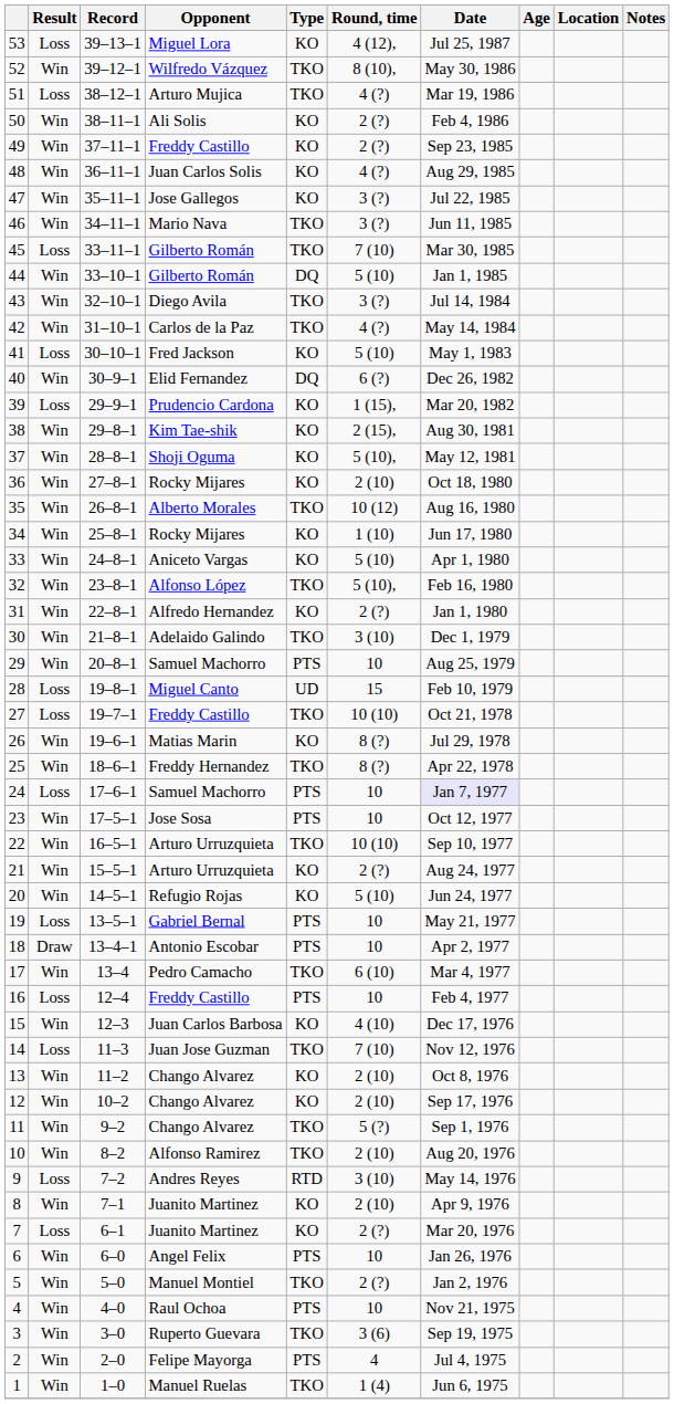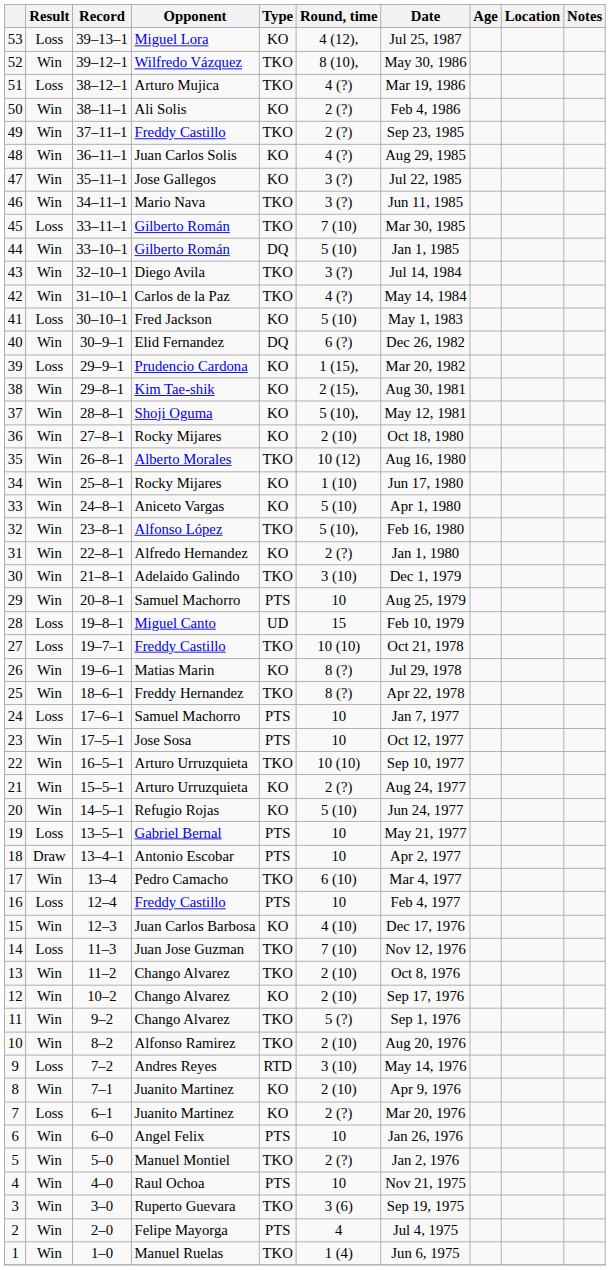 <table class="wikitable" style="text-align:center">
 <tr>
 <th></th>
 <th>Result</th>
 <th>Record</th>
 <th>Opponent</th>
 <th>Type</th>
 <th>Round, time</th>
 <th>Date</th>
 <th>Age</th>
 <th>Location</th>
 <th>Notes</th>
 </tr>
 <tr>
 <td>53</td>
 <td>Loss</td>
 <td>39–13–1</td>
 <td align=left><a href='#'>Miguel Lora</a></td>
 <td>KO</td>
 <td>4 (12), </td>
 <td>Jul 25, 1987</td>
 <td style="text-align:left;"></td>
 <td style="text-align:left;"></td>
 <td style="text-align:left;"></td>
 </tr>
 <tr>
 <td>52</td>
 <td>Win</td>
 <td>39–12–1</td>
 <td align=left><a href='#'>Wilfredo Vázquez</a></td>
 <td>TKO</td>
 <td>8 (10), </td>
 <td>May 30, 1986</td>
 <td style="text-align:left;"></td>
 <td style="text-align:left;"></td>
 <td></td>
 </tr>
 <tr>
 <td>51</td>
 <td>Loss</td>
 <td>38–12–1</td>
 <td align=left>Arturo Mujica</td>
 <td>TKO</td>
 <td>4 (?)</td>
 <td>Mar 19, 1986</td>
 <td style="text-align:left;"></td>
 <td style="text-align:left;"></td>
 <td></td>
 </tr>
 <tr>
 <td>50</td>
 <td>Win</td>
 <td>38–11–1</td>
 <td align=left>Ali Solis</td>
 <td>KO</td>
 <td>2 (?)</td>
 <td>Feb 4, 1986</td>
 <td style="text-align:left;"></td>
 <td style="text-align:left;"></td>
 <td></td>
 </tr>
 <tr>
 <td>49</td>
 <td>Win</td>
 <td>37–11–1</td>
 <td align=left><a href='#'>Freddy Castillo</a></td>
-<td>KO</td>
+<td>TKO</td>
 <td>2 (?)</td>
 <td>Sep 23, 1985</td>
 <td style="text-align:left;"></td>
 <td style="text-align:left;"></td>
 <td></td>
 </tr>
 <tr>
 <td>48</td>
 <td>Win</td>
 <td>36–11–1</td>
 <td align=left>Juan Carlos Solis</td>
 <td>KO</td>
 <td>4 (?)</td>
 <td>Aug 29, 1985</td>
 <td style="text-align:left;"></td>
 <td style="text-align:left;"></td>
 <td></td>
 </tr>
 <tr>
 <td>47</td>
 <td>Win</td>
 <td>35–11–1</td>
 <td align=left>Jose Gallegos</td>
 <td>KO</td>
 <td>3 (?)</td>
 <td>Jul 22, 1985</td>
 <td style="text-align:left;"></td>
 <td style="text-align:left;"></td>
 <td></td>
 </tr>
 <tr>
 <td>46</td>
 <td>Win</td>
 <td>34–11–1</td>
 <td align=left>Mario Nava</td>
 <td>TKO</td>
 <td>3 (?)</td>
 <td>Jun 11, 1985</td>
 <td style="text-align:left;"></td>
 <td style="text-align:left;"></td>
 <td></td>
 </tr>
 <tr>
 <td>45</td>
 <td>Loss</td>
 <td>33–11–1</td>
 <td align=left><a href='#'>Gilberto Román</a></td>
 <td>TKO</td>
 <td>7 (10)</td>
 <td>Mar 30, 1985</td>
 <td style="text-align:left;"></td>
 <td style="text-align:left;"></td>
 <td></td>
 </tr>
 <tr>
 <td>44</td>
 <td>Win</td>
 <td>33–10–1</td>
 <td align=left><a href='#'>Gilberto Román</a></td>
 <td>DQ</td>
 <td>5 (10)</td>
 <td>Jan 1, 1985</td>
 <td style="text-align:left;"></td>
 <td style="text-align:left;"></td>
 <td style="text-align:left;"></td>
 </tr>
 <tr>
 <td>43</td>
 <td>Win</td>
 <td>32–10–1</td>
 <td align=left>Diego Avila</td>
 <td>TKO</td>
 <td>3 (?)</td>
 <td>Jul 14, 1984</td>
 <td style="text-align:left;"></td>
 <td style="text-align:left;"></td>
 <td></td>
 </tr>
 <tr>
 <td>42</td>
 <td>Win</td>
 <td>31–10–1</td>
 <td align=left>Carlos de la Paz</td>
 <td>TKO</td>
 <td>4 (?)</td>
 <td>May 14, 1984</td>
 <td style="text-align:left;"></td>
 <td style="text-align:left;"></td>
 <td></td>
 </tr>
 <tr>
 <td>41</td>
 <td>Loss</td>
 <td>30–10–1</td>
 <td align=left>Fred Jackson</td>
 <td>KO</td>
 <td>5 (10)</td>
 <td>May 1, 1983</td>
 <td style="text-align:left;"></td>
 <td style="text-align:left;"></td>
 <td></td>
 </tr>
 <tr>
 <td>40</td>
 <td>Win</td>
 <td>30–9–1</td>
 <td align=left>Elid Fernandez</td>
 <td>DQ</td>
 <td>6 (?)</td>
 <td>Dec 26, 1982</td>
 <td style="text-align:left;"></td>
 <td style="text-align:left;"></td>
 <td></td>
 </tr>
 <tr>
 <td>39</td>
 <td>Loss</td>
 <td>29–9–1</td>
 <td align=left><a href='#'>Prudencio Cardona</a></td>
 <td>KO</td>
 <td>1 (15), </td>
 <td>Mar 20, 1982</td>
 <td style="text-align:left;"></td>
 <td style="text-align:left;"></td>
 <td style="text-align:left;"></td>
 </tr>
 <tr>
 <td>38</td>
 <td>Win</td>
 <td>29–8–1</td>
 <td align=left><a href='#'>Kim Tae-shik</a></td>
 <td>KO</td>
 <td>2 (15), </td>
 <td>Aug 30, 1981</td>
 <td style="text-align:left;"></td>
 <td style="text-align:left;"></td>
 <td style="text-align:left;"></td>
 </tr>
 <tr>
 <td>37</td>
 <td>Win</td>
 <td>28–8–1</td>
 <td align=left><a href='#'>Shoji Oguma</a></td>
 <td>KO</td>
 <td>5 (10), </td>
 <td>May 12, 1981</td>
 <td style="text-align:left;"></td>
 <td style="text-align:left;"></td>
 <td style="text-align:left;"></td>
 </tr>
 <tr>
 <td>36</td>
 <td>Win</td>
 <td>27–8–1</td>
 <td align=left>Rocky Mijares</td>
 <td>KO</td>
 <td>2 (10)</td>
 <td>Oct 18, 1980</td>
 <td style="text-align:left;"></td>
 <td style="text-align:left;"></td>
 <td></td>
 </tr>
 <tr>
 <td>35</td>
 <td>Win</td>
 <td>26–8–1</td>
 <td align=left><a href='#'>Alberto Morales</a></td>
 <td>TKO</td>
 <td>10 (12)</td>
 <td>Aug 16, 1980</td>
 <td style="text-align:left;"></td>
 <td style="text-align:left;"></td>
 <td style="text-align:left;"></td>
 </tr>
 <tr>
 <td>34</td>
 <td>Win</td>
 <td>25–8–1</td>
 <td align=left>Rocky Mijares</td>
 <td>KO</td>
 <td>1 (10)</td>
 <td>Jun 17, 1980</td>
 <td style="text-align:left;"></td>
 <td style="text-align:left;"></td>
 <td></td>
 </tr>
 <tr>
 <td>33</td>
 <td>Win</td>
 <td>24–8–1</td>
 <td align=left>Aniceto Vargas</td>
 <td>KO</td>
 <td>5 (10)</td>
 <td>Apr 1, 1980</td>
 <td style="text-align:left;"></td>
 <td style="text-align:left;"></td>
 <td></td>
 </tr>
 <tr>
 <td>32</td>
 <td>Win</td>
 <td>23–8–1</td>
 <td align=left><a href='#'>Alfonso López</a></td>
 <td>TKO</td>
 <td>5 (10), </td>
 <td>Feb 16, 1980</td>
 <td style="text-align:left;"></td>
 <td style="text-align:left;"></td>
 <td></td>
 </tr>
 <tr>
 <td>31</td>
 <td>Win</td>
 <td>22–8–1</td>
 <td align=left>Alfredo Hernandez</td>
 <td>KO</td>
 <td>2 (?)</td>
 <td>Jan 1, 1980</td>
 <td style="text-align:left;"></td>
 <td style="text-align:left;"></td>
 <td></td>
 </tr>
 <tr>
 <td>30</td>
 <td>Win</td>
 <td>21–8–1</td>
 <td align=left>Adelaido Galindo</td>
 <td>TKO</td>
 <td>3 (10)</td>
 <td>Dec 1, 1979</td>
 <td style="text-align:left;"></td>
 <td style="text-align:left;"></td>
 <td></td>
 </tr>
 <tr>
 <td>29</td>
 <td>Win</td>
 <td>20–8–1</td>
 <td align=left>Samuel Machorro</td>
 <td>PTS</td>
 <td>10</td>
 <td>Aug 25, 1979</td>
 <td style="text-align:left;"></td>
 <td style="text-align:left;"></td>
 <td></td>
 </tr>
 <tr>
 <td>28</td>
 <td>Loss</td>
 <td>19–8–1</td>
 <td align=left><a href='#'>Miguel Canto</a></td>
 <td>UD</td>
 <td>15</td>
 <td>Feb 10, 1979</td>
 <td style="text-align:left;"></td>
 <td style="text-align:left;"></td>
 <td style="text-align:left;"></td>
 </tr>
 <tr>
 <td>27</td>
 <td>Loss</td>
 <td>19–7–1</td>
 <td align=left><a href='#'>Freddy Castillo</a></td>
 <td>TKO</td>
 <td>10 (10)</td>
 <td>Oct 21, 1978</td>
 <td style="text-align:left;"></td>
 <td style="text-align:left;"></td>
 <td></td>
 </tr>
 <tr>
 <td>26</td>
 <td>Win</td>
 <td>19–6–1</td>
 <td align=left>Matias Marin</td>
 <td>KO</td>
 <td>8 (?)</td>
 <td>Jul 29, 1978</td>
 <td style="text-align:left;"></td>
 <td style="text-align:left;"></td>
 <td></td>
 </tr>
 <tr>
 <td>25</td>
 <td>Win</td>
 <td>18–6–1</td>
 <td align=left>Freddy Hernandez</td>
 <td>TKO</td>
 <td>8 (?)</td>
 <td>Apr 22, 1978</td>
 <td style="text-align:left;"></td>
 <td style="text-align:left;"></td>
 <td></td>
 </tr>
 <tr>
 <td>24</td>
 <td>Loss</td>
 <td>17–6–1</td>
 <td align=left>Samuel Machorro</td>
 <td>PTS</td>
 <td>10</td>
-<td style="background: lavender;">Jan 7, 1977</td>
+<td>Jan 7, 1977</td>
 <td style="text-align:left;"></td>
 <td style="text-align:left;"></td>
 <td></td>
 </tr>
 <tr>
 <td>23</td>
 <td>Win</td>
 <td>17–5–1</td>
 <td align=left>Jose Sosa</td>
 <td>PTS</td>
 <td>10</td>
 <td>Oct 12, 1977</td>
 <td style="text-align:left;"></td>
 <td style="text-align:left;"></td>
 <td></td>
 </tr>
 <tr>
 <td>22</td>
 <td>Win</td>
 <td>16–5–1</td>
 <td align=left>Arturo Urruzquieta</td>
 <td>TKO</td>
 <td>10 (10)</td>
 <td>Sep 10, 1977</td>
 <td style="text-align:left;"></td>
 <td style="text-align:left;"></td>
 <td></td>
 </tr>
 <tr>
 <td>21</td>
 <td>Win</td>
 <td>15–5–1</td>
 <td align=left>Arturo Urruzquieta</td>
 <td>KO</td>
 <td>2 (?)</td>
 <td>Aug 24, 1977</td>
 <td style="text-align:left;"></td>
 <td style="text-align:left;"></td>
 <td></td>
 </tr>
 <tr>
 <td>20</td>
 <td>Win</td>
 <td>14–5–1</td>
 <td align=left>Refugio Rojas</td>
 <td>KO</td>
 <td>5 (10)</td>
 <td>Jun 24, 1977</td>
 <td style="text-align:left;"></td>
 <td style="text-align:left;"></td>
 <td></td>
 </tr>
 <tr>
 <td>19</td>
 <td>Loss</td>
 <td>13–5–1</td>
 <td align=left><a href='#'>Gabriel Bernal</a></td>
 <td>PTS</td>
 <td>10</td>
 <td>May 21, 1977</td>
 <td style="text-align:left;"></td>
 <td style="text-align:left;"></td>
 <td></td>
 </tr>
 <tr>
 <td>18</td>
 <td>Draw</td>
 <td>13–4–1</td>
 <td align=left>Antonio Escobar</td>
 <td>PTS</td>
 <td>10</td>
 <td>Apr 2, 1977</td>
 <td style="text-align:left;"></td>
 <td style="text-align:left;"></td>
 <td></td>
 </tr>
 <tr>
 <td>17</td>
 <td>Win</td>
 <td>13–4</td>
 <td align=left>Pedro Camacho</td>
 <td>TKO</td>
 <td>6 (10)</td>
 <td>Mar 4, 1977</td>
 <td style="text-align:left;"></td>
 <td style="text-align:left;"></td>
 <td></td>
 </tr>
 <tr>
 <td>16</td>
 <td>Loss</td>
 <td>12–4</td>
 <td align=left><a href='#'>Freddy Castillo</a></td>
 <td>PTS</td>
 <td>10</td>
 <td>Feb 4, 1977</td>
 <td style="text-align:left;"></td>
 <td style="text-align:left;"></td>
 <td></td>
 </tr>
 <tr>
 <td>15</td>
 <td>Win</td>
 <td>12–3</td>
 <td align=left>Juan Carlos Barbosa</td>
 <td>KO</td>
 <td>4 (10)</td>
 <td>Dec 17, 1976</td>
 <td style="text-align:left;"></td>
 <td style="text-align:left;"></td>
 <td></td>
 </tr>
 <tr>
 <td>14</td>
 <td>Loss</td>
 <td>11–3</td>
 <td align=left>Juan Jose Guzman</td>
 <td>TKO</td>
 <td>7 (10)</td>
 <td>Nov 12, 1976</td>
 <td style="text-align:left;"></td>
 <td style="text-align:left;"></td>
 <td></td>
 </tr>
 <tr>
 <td>13</td>
 <td>Win</td>
 <td>11–2</td>
 <td align=left>Chango Alvarez</td>
-<td>KO</td>
+<td>TKO</td>
 <td>2 (10)</td>
 <td>Oct 8, 1976</td>
 <td style="text-align:left;"></td>
 <td style="text-align:left;"></td>
 <td></td>
 </tr>
 <tr>
 <td>12</td>
 <td>Win</td>
 <td>10–2</td>
 <td align=left>Chango Alvarez</td>
 <td>KO</td>
 <td>2 (10)</td>
 <td>Sep 17, 1976</td>
 <td style="text-align:left;"></td>
 <td style="text-align:left;"></td>
 <td></td>
 </tr>
 <tr>
 <td>11</td>
 <td>Win</td>
 <td>9–2</td>
 <td align=left>Chango Alvarez</td>
 <td>TKO</td>
 <td>5 (?)</td>
 <td>Sep 1, 1976</td>
 <td style="text-align:left;"></td>
 <td style="text-align:left;"></td>
 <td></td>
 </tr>
 <tr>
 <td>10</td>
 <td>Win</td>
 <td>8–2</td>
 <td align=left>Alfonso Ramirez</td>
 <td>TKO</td>
 <td>2 (10)</td>
 <td>Aug 20, 1976</td>
 <td style="text-align:left;"></td>
 <td style="text-align:left;"></td>
 <td></td>
 </tr>
 <tr>
 <td>9</td>
 <td>Loss</td>
 <td>7–2</td>
 <td align=left>Andres Reyes</td>
 <td>RTD</td>
 <td>3 (10)</td>
 <td>May 14, 1976</td>
 <td style="text-align:left;"></td>
 <td style="text-align:left;"></td>
 <td></td>
 </tr>
 <tr>
 <td>8</td>
 <td>Win</td>
 <td>7–1</td>
 <td align=left>Juanito Martinez</td>
 <td>KO</td>
 <td>2 (10)</td>
 <td>Apr 9, 1976</td>
 <td style="text-align:left;"></td>
 <td style="text-align:left;"></td>
 <td></td>
 </tr>
 <tr>
 <td>7</td>
 <td>Loss</td>
 <td>6–1</td>
 <td align=left>Juanito Martinez</td>
 <td>KO</td>
 <td>2 (?)</td>
 <td>Mar 20, 1976</td>
 <td style="text-align:left;"></td>
 <td style="text-align:left;"></td>
 <td></td>
 </tr>
 <tr>
 <td>6</td>
 <td>Win</td>
 <td>6–0</td>
 <td align=left>Angel Felix</td>
 <td>PTS</td>
 <td>10</td>
 <td>Jan 26, 1976</td>
 <td style="text-align:left;"></td>
 <td style="text-align:left;"></td>
 <td></td>
 </tr>
 <tr>
 <td>5</td>
 <td>Win</td>
 <td>5–0</td>
 <td align=left>Manuel Montiel</td>
 <td>TKO</td>
 <td>2 (?)</td>
 <td>Jan 2, 1976</td>
 <td style="text-align:left;"></td>
 <td style="text-align:left;"></td>
 <td></td>
 </tr>
 <tr>
 <td>4</td>
 <td>Win</td>
 <td>4–0</td>
 <td align=left>Raul Ochoa</td>
 <td>PTS</td>
 <td>10</td>
 <td>Nov 21, 1975</td>
 <td style="text-align:left;"></td>
 <td style="text-align:left;"></td>
 <td></td>
 </tr>
 <tr>
 <td>3</td>
 <td>Win</td>
 <td>3–0</td>
 <td align=left>Ruperto Guevara</td>
 <td>TKO</td>
 <td>3 (6)</td>
 <td>Sep 19, 1975</td>
 <td style="text-align:left;"></td>
 <td style="text-align:left;"></td>
 <td></td>
 </tr>
 <tr>
 <td>2</td>
 <td>Win</td>
 <td>2–0</td>
 <td align=left>Felipe Mayorga</td>
 <td>PTS</td>
 <td>4</td>
 <td>Jul 4, 1975</td>
 <td style="text-align:left;"></td>
 <td style="text-align:left;"></td>
 <td></td>
 </tr>
 <tr>
 <td>1</td>
 <td>Win</td>
 <td>1–0</td>
 <td align=left>Manuel Ruelas</td>
 <td>TKO</td>
 <td>1 (4)</td>
 <td>Jun 6, 1975</td>
 <td style="text-align:left;"></td>
 <td style="text-align:left;"></td>
 <td></td>
 </tr>
 <tr>
 </tr>
 </table>
